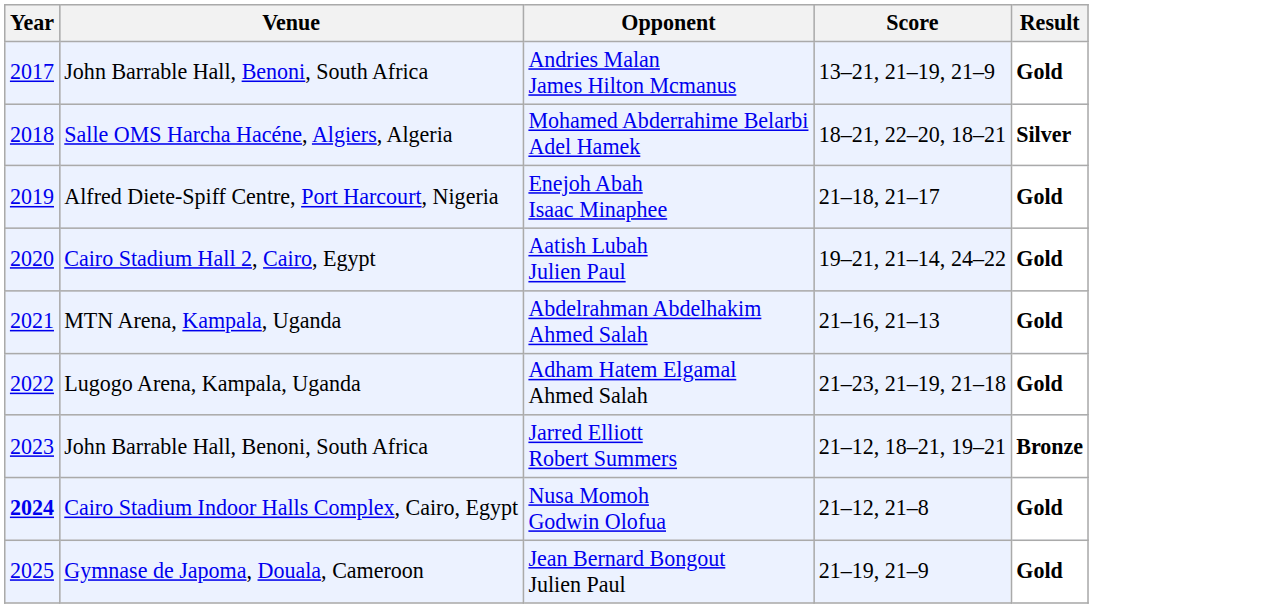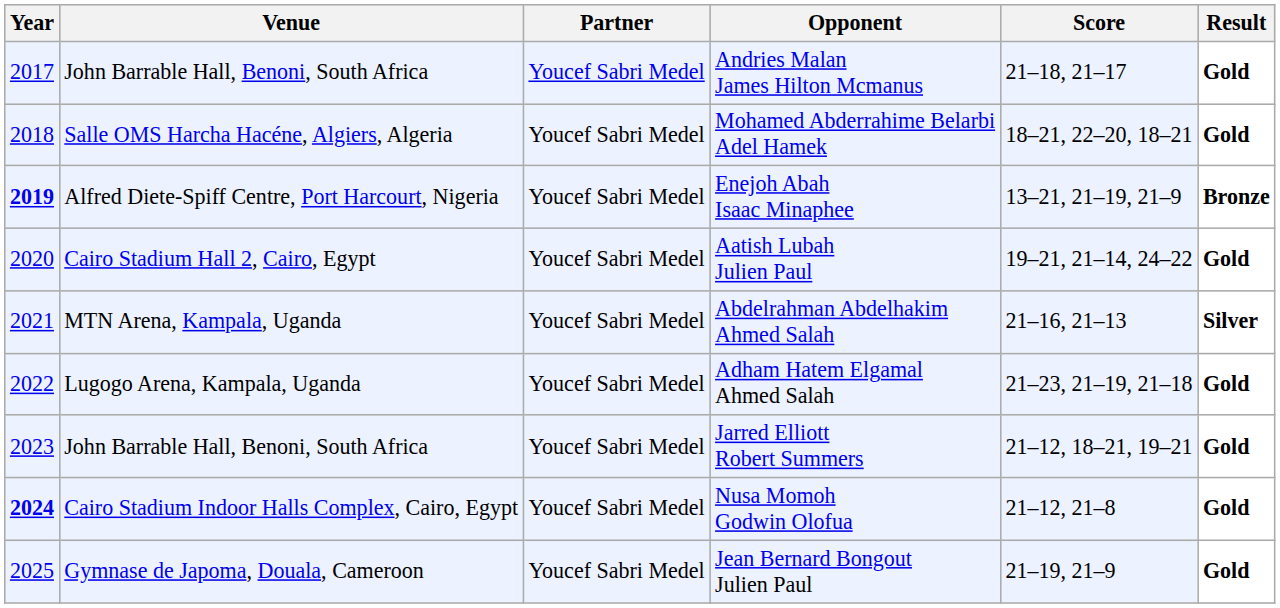 <table class="sortable wikitable" style="font-size: 90%;">
 <tr>
 <th>Year</th>
 <th>Venue</th>
+<th>Partner</th>
 <th>Opponent</th>
 <th>Score</th>
 <th>Result</th>
 </tr>
 <tr style="background:#ECF2FF">
 <td align="center"><a href='#'>2017</a></td>
 <td align="left">John Barrable Hall, <a href='#'>Benoni</a>, South Africa</td>
+<td align="left"> <a href='#'>Youcef Sabri Medel</a></td>
 <td align="left"> <a href='#'>Andries Malan</a><br> <a href='#'>James Hilton Mcmanus</a></td>
-<td align="left">13–21, 21–19, 21–9</td>
+<td align="left">21–18, 21–17</td>
 <td style="text-align:left; background:white"> <strong>Gold</strong></td>
 </tr>
 <tr style="background:#ECF2FF">
 <td align="center"><a href='#'>2018</a></td>
 <td align="left"><a href='#'>Salle OMS Harcha Hacéne</a>, <a href='#'>Algiers</a>, Algeria</td>
+<td align="left"> Youcef Sabri Medel</td>
 <td align="left"> <a href='#'>Mohamed Abderrahime Belarbi</a><br> <a href='#'>Adel Hamek</a></td>
 <td align="left">18–21, 22–20, 18–21</td>
-<td style="text-align:left; background:white"> <strong>Silver</strong></td>
+<td style="text-align:left; background:white"> <strong>Gold</strong></td>
 </tr>
 <tr style="background:#ECF2FF">
-<td align="center"><a href='#'>2019</a></td>
+<td align="center"><strong><a href='#'>2019</a></strong></td>
 <td align="left">Alfred Diete-Spiff Centre, <a href='#'>Port Harcourt</a>, Nigeria</td>
+<td align="left"> Youcef Sabri Medel</td>
 <td align="left"> <a href='#'>Enejoh Abah</a><br> <a href='#'>Isaac Minaphee</a></td>
-<td align="left">21–18, 21–17</td>
-<td style="text-align:left; background:white"> <strong>Gold</strong></td>
+<td align="left">13–21, 21–19, 21–9</td>
+<td style="text-align:left; background:white"> <strong>Bronze</strong></td>
 </tr>
 <tr style="background:#ECF2FF">
 <td align="center"><a href='#'>2020</a></td>
 <td align="left"><a href='#'>Cairo Stadium Hall 2</a>, <a href='#'>Cairo</a>, Egypt</td>
+<td align="left"> Youcef Sabri Medel</td>
 <td align="left"> <a href='#'>Aatish Lubah</a><br> <a href='#'>Julien Paul</a></td>
 <td align="left">19–21, 21–14, 24–22</td>
 <td style="text-align:left; background:white"> <strong>Gold</strong></td>
 </tr>
 <tr style="background:#ECF2FF">
 <td align="center"><a href='#'>2021</a></td>
 <td align="left">MTN Arena, <a href='#'>Kampala</a>, Uganda</td>
+<td align="left"> Youcef Sabri Medel</td>
 <td align="left"> <a href='#'>Abdelrahman Abdelhakim</a><br> <a href='#'>Ahmed Salah</a></td>
 <td align="left">21–16, 21–13</td>
-<td style="text-align:left; background:white"> <strong>Gold</strong></td>
+<td style="text-align:left; background:white"> <strong>Silver</strong></td>
 </tr>
 <tr style="background:#ECF2FF">
 <td align="center"><a href='#'>2022</a></td>
 <td align="left">Lugogo Arena, Kampala, Uganda</td>
+<td align="left"> Youcef Sabri Medel</td>
 <td align="left"> <a href='#'>Adham Hatem Elgamal</a><br> Ahmed Salah</td>
 <td align="left">21–23, 21–19, 21–18</td>
 <td style="text-align:left; background:white"> <strong>Gold</strong></td>
 </tr>
 <tr style="background:#ECF2FF">
 <td align="center"><a href='#'>2023</a></td>
 <td align="left">John Barrable Hall, Benoni, South Africa</td>
+<td align="left"> Youcef Sabri Medel</td>
 <td align="left"> <a href='#'>Jarred Elliott</a> <br> <a href='#'>Robert Summers</a></td>
 <td align="left">21–12, 18–21, 19–21</td>
-<td style="text-align:left; background:white"> <strong>Bronze</strong></td>
+<td style="text-align:left; background:white"> <strong>Gold</strong></td>
 </tr>
 <tr style="background:#ECF2FF">
 <td align="center"><strong><a href='#'>2024</a></strong></td>
 <td align="left"><a href='#'>Cairo Stadium Indoor Halls Complex</a>, Cairo, Egypt</td>
+<td align="left"> Youcef Sabri Medel</td>
 <td align="left"> <a href='#'>Nusa Momoh</a><br> <a href='#'>Godwin Olofua</a></td>
 <td align="left">21–12, 21–8</td>
 <td style="text-align:left; background:white"> <strong>Gold</strong></td>
 </tr>
 <tr style="background:#ECF2FF">
 <td align="center"><a href='#'>2025</a></td>
 <td align="left"><a href='#'>Gymnase de Japoma</a>, <a href='#'>Douala</a>, Cameroon</td>
+<td align="left"> Youcef Sabri Medel</td>
 <td align="left"> <a href='#'>Jean Bernard Bongout</a><br> Julien Paul</td>
 <td align="left">21–19, 21–9</td>
 <td style="text-align:left; background:white"> <strong>Gold</strong></td>
 </tr>
 </table>
